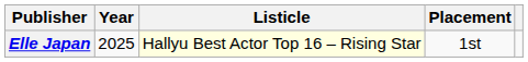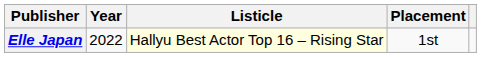 <table class="wikitable plainrowheaders">
 <tr>
 <th scope="col">Publisher</th>
 <th scope="col">Year</th>
 <th scope="col">Listicle</th>
 <th scope="col">Placement</th>
 <th scope="col" class="unsortable"></th>
 </tr>
 <tr>
 <th scope="row"><em><a href='#'>Elle Japan</a></em></th>
-<td style="text-align:center;">2025</td>
+<td style="text-align:center;">2022</td>
 <td style="background: lightyellow;">Hallyu Best Actor Top 16 – Rising Star</td>
 <td style="text-align:center;">1st</td>
 <td style="text-align:center;"></td>
 </tr>
 </table>
